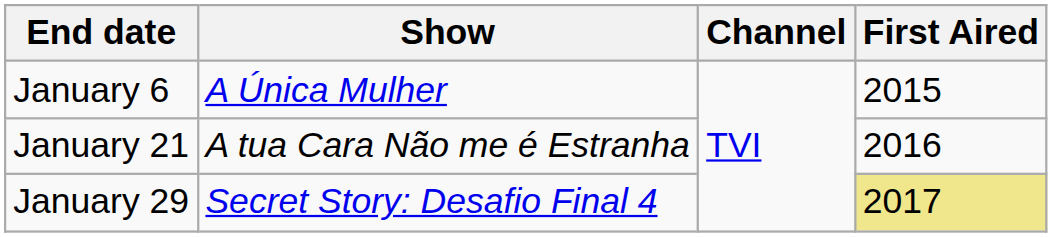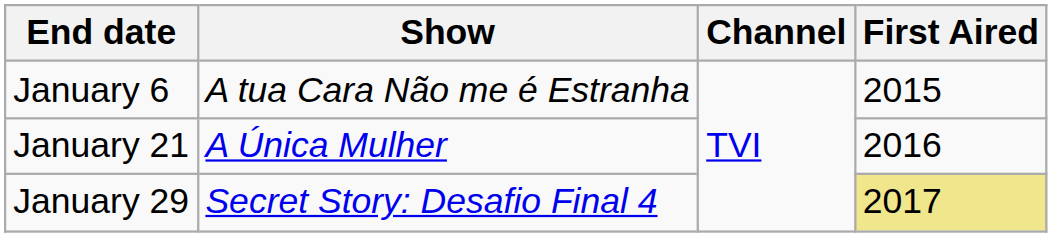 <table class="wikitable">
 <tr>
 <th>End date</th>
 <th>Show</th>
 <th>Channel</th>
 <th>First Aired</th>
 </tr>
 <tr>
 <td>January 6</td>
-<td><em><a href='#'>A Única Mulher</a></em></td>
+<td><em>A tua Cara Não me é Estranha</em></td>
 <td rowspan="3"><a href='#'>TVI</a></td>
 <td>2015</td>
 </tr>
 <tr>
 <td>January 21</td>
-<td><em>A tua Cara Não me é Estranha</em></td>
+<td><em><a href='#'>A Única Mulher</a></em></td>
 <td>2016</td>
 </tr>
 <tr>
 <td>January 29</td>
 <td><em><a href='#'>Secret Story: Desafio Final 4</a></em></td>
 <td style="background: khaki;">2017</td>
 </tr>
 </table>
